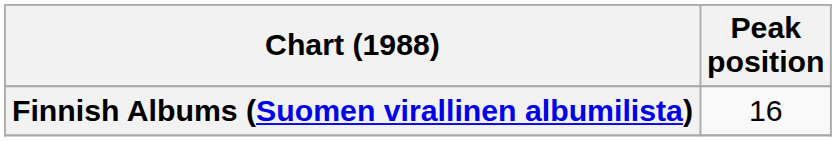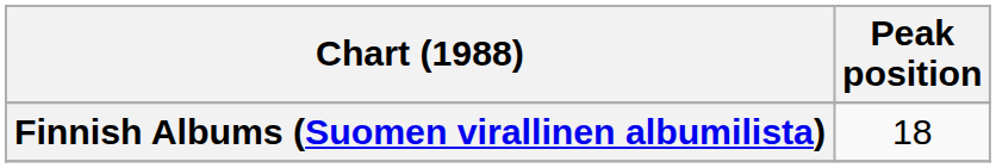 <table class="wikitable plainrowheaders sortable" style="text-align:center">
 <tr>
 <th>Chart (1988)</th>
 <th>Peak<br>position</th>
 </tr>
 <tr>
 </tr>
 <tr>
 </tr>
 <tr>
 <th scope="row">Finnish Albums (<a href='#'>Suomen virallinen albumilista</a>)</th>
-<td>16</td>
+<td>18</td>
 </tr>
 <tr>
 </tr>
 <tr>
 </tr>
 <tr>
 </tr>
 <tr>
 </tr>
 </table>
